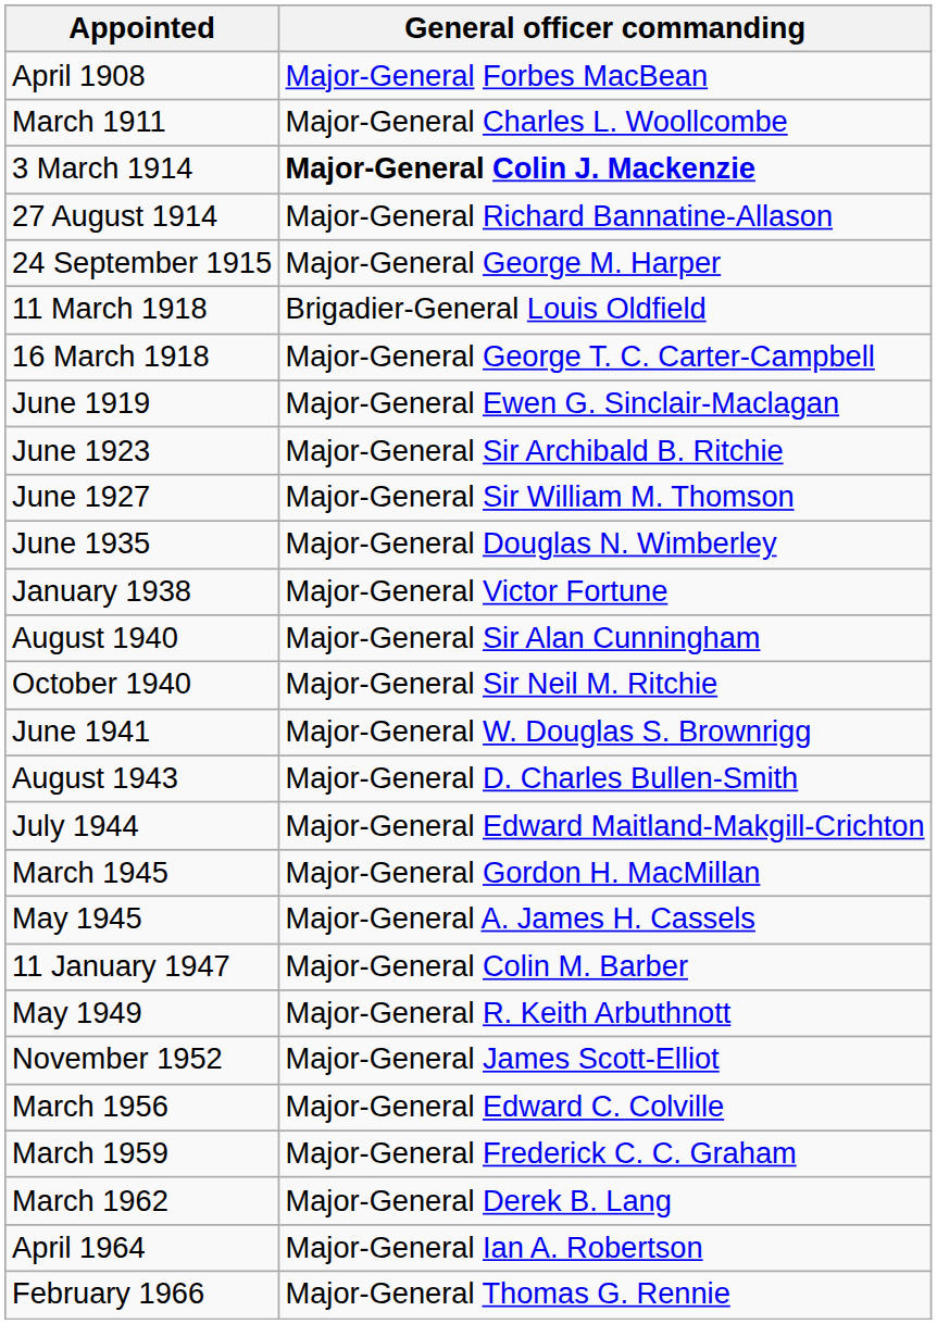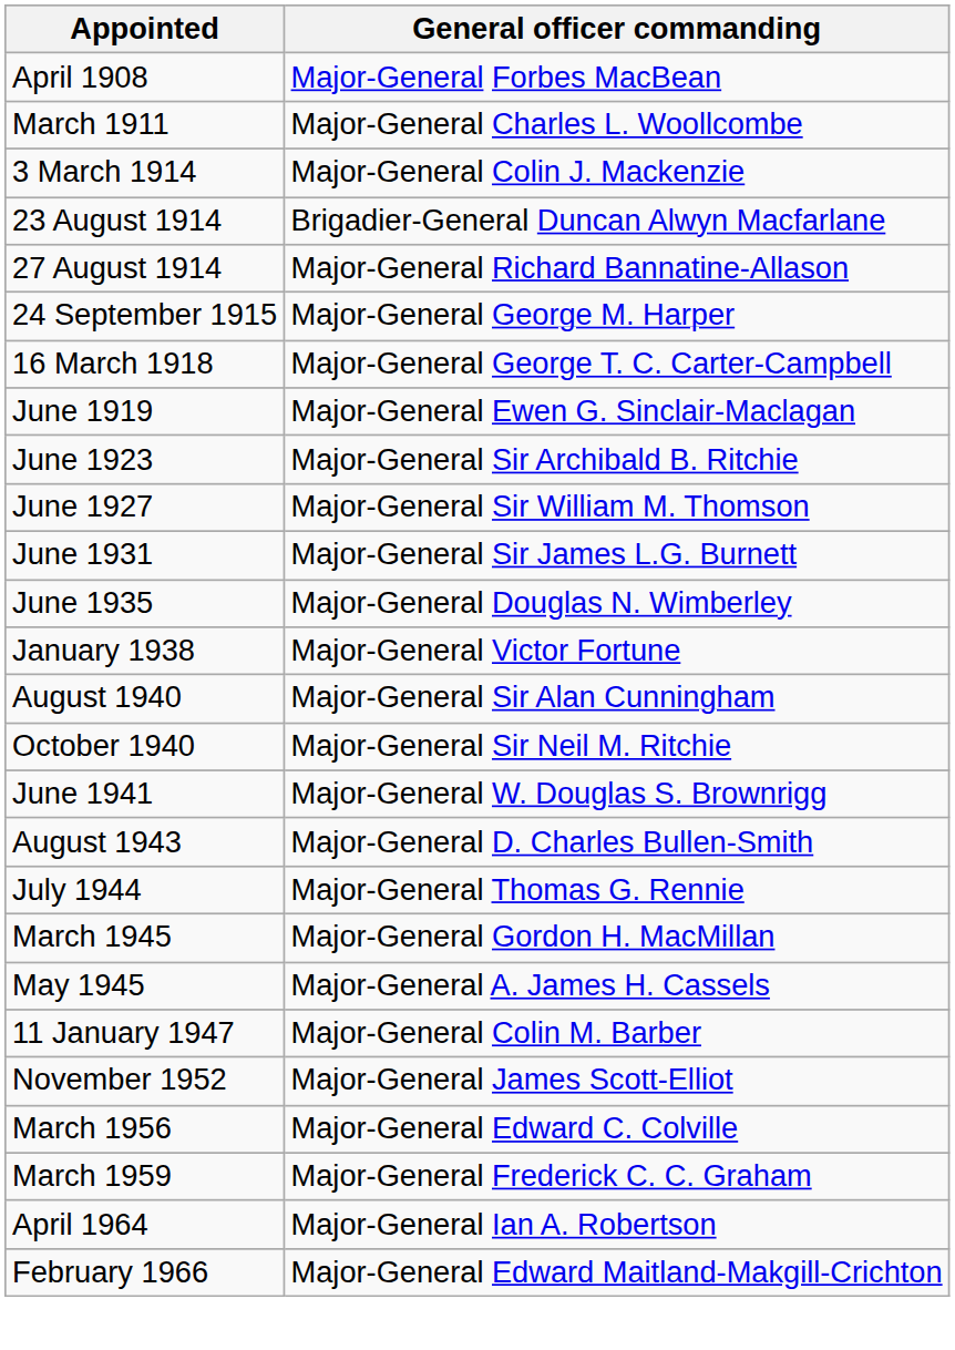 <table class="wikitable" style="text-align: left; border-spacing: 2px; border: 1px solid darkgray;">
 <tr>
 <th>Appointed</th>
 <th>General officer commanding</th>
 </tr>
 <tr>
 <td>April 1908</td>
 <td><a href='#'>Major-General</a> <a href='#'>Forbes MacBean</a></td>
 </tr>
 <tr>
 <td>March 1911</td>
 <td>Major-General <a href='#'>Charles L. Woollcombe</a></td>
 </tr>
 <tr>
 <td>3 March 1914</td>
-<td><strong>Major-General <a href='#'>Colin J. Mackenzie</a></strong></td>
+<td>Major-General <a href='#'>Colin J. Mackenzie</a></td>
+</tr>
+<tr>
+<td>23 August 1914</td>
+<td>Brigadier-General <a href='#'>Duncan Alwyn Macfarlane</a></td>
 </tr>
 <tr>
 <td>27 August 1914</td>
 <td>Major-General <a href='#'>Richard Bannatine-Allason</a></td>
 </tr>
 <tr>
 <td>24 September 1915</td>
 <td>Major-General <a href='#'>George M. Harper</a></td>
-</tr>
-<tr>
-<td>11 March 1918</td>
-<td>Brigadier-General <a href='#'>Louis Oldfield</a></td>
 </tr>
 <tr>
 <td>16 March 1918</td>
 <td>Major-General <a href='#'>George T. C. Carter-Campbell</a></td>
 </tr>
 <tr>
 <td>June 1919</td>
 <td>Major-General <a href='#'>Ewen G. Sinclair-Maclagan</a></td>
 </tr>
 <tr>
 <td>June 1923</td>
 <td>Major-General <a href='#'>Sir Archibald B. Ritchie</a></td>
 </tr>
 <tr>
 <td>June 1927</td>
 <td>Major-General <a href='#'>Sir William M. Thomson</a></td>
+</tr>
+<tr>
+<td>June 1931</td>
+<td>Major-General <a href='#'>Sir James L.G. Burnett</a></td>
 </tr>
 <tr>
 <td>June 1935</td>
 <td>Major-General <a href='#'>Douglas N. Wimberley</a></td>
 </tr>
 <tr>
 <td>January 1938</td>
 <td>Major-General <a href='#'>Victor Fortune</a></td>
 </tr>
 <tr>
 <td>August 1940</td>
 <td>Major-General <a href='#'>Sir Alan Cunningham</a></td>
 </tr>
 <tr>
 <td>October 1940</td>
 <td>Major-General <a href='#'>Sir Neil M. Ritchie</a></td>
 </tr>
 <tr>
 <td>June 1941</td>
 <td>Major-General <a href='#'>W. Douglas S. Brownrigg</a></td>
 </tr>
 <tr>
 <td>August 1943</td>
 <td>Major-General <a href='#'>D. Charles Bullen-Smith</a></td>
 </tr>
 <tr>
 <td>July 1944</td>
-<td>Major-General <a href='#'>Edward Maitland-Makgill-Crichton</a></td>
+<td>Major-General <a href='#'>Thomas G. Rennie</a></td>
 </tr>
 <tr>
 <td>March 1945</td>
 <td>Major-General <a href='#'>Gordon H. MacMillan</a></td>
 </tr>
 <tr>
 <td>May 1945</td>
 <td>Major-General <a href='#'>A. James H. Cassels</a></td>
 </tr>
 <tr>
 <td>11 January 1947</td>
 <td>Major-General <a href='#'>Colin M. Barber</a></td>
 </tr>
 <tr>
-<td>May 1949</td>
-<td>Major-General <a href='#'>R. Keith Arbuthnott</a></td>
-</tr>
-<tr>
 <td>November 1952</td>
 <td>Major-General <a href='#'>James Scott-Elliot</a></td>
 </tr>
 <tr>
 <td>March 1956</td>
 <td>Major-General <a href='#'>Edward C. Colville</a></td>
 </tr>
 <tr>
 <td>March 1959</td>
 <td>Major-General <a href='#'>Frederick C. C. Graham</a></td>
 </tr>
 <tr>
-<td>March 1962</td>
-<td>Major-General <a href='#'>Derek B. Lang</a></td>
-</tr>
-<tr>
 <td>April 1964</td>
 <td>Major-General <a href='#'>Ian A. Robertson</a></td>
 </tr>
 <tr>
 <td>February 1966</td>
-<td>Major-General <a href='#'>Thomas G. Rennie</a></td>
+<td>Major-General <a href='#'>Edward Maitland-Makgill-Crichton</a></td>
 </tr>
 </table>
